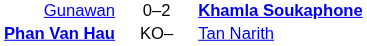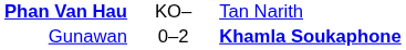 <table>
 <tr>
 <th width=400></th>
 <th width=100></th>
 <th width=400></th>
 </tr>
 <tr>
+<td align=right><strong><a href='#'>Phan Van Hau</a> </strong></td>
+<td align=center>KO–</td>
+<td> <a href='#'>Tan Narith</a></td>
+</tr>
+<tr>
 <td align=right><a href='#'>Gunawan</a> </td>
 <td align=center>0–2</td>
 <td><strong> <a href='#'>Khamla Soukaphone</a></strong></td>
 </tr>
-<tr>
-<td align=right><strong><a href='#'>Phan Van Hau</a> </strong></td>
-<td align=center>KO–</td>
-<td> <a href='#'>Tan Narith</a></td>
-</tr>
 </table>
